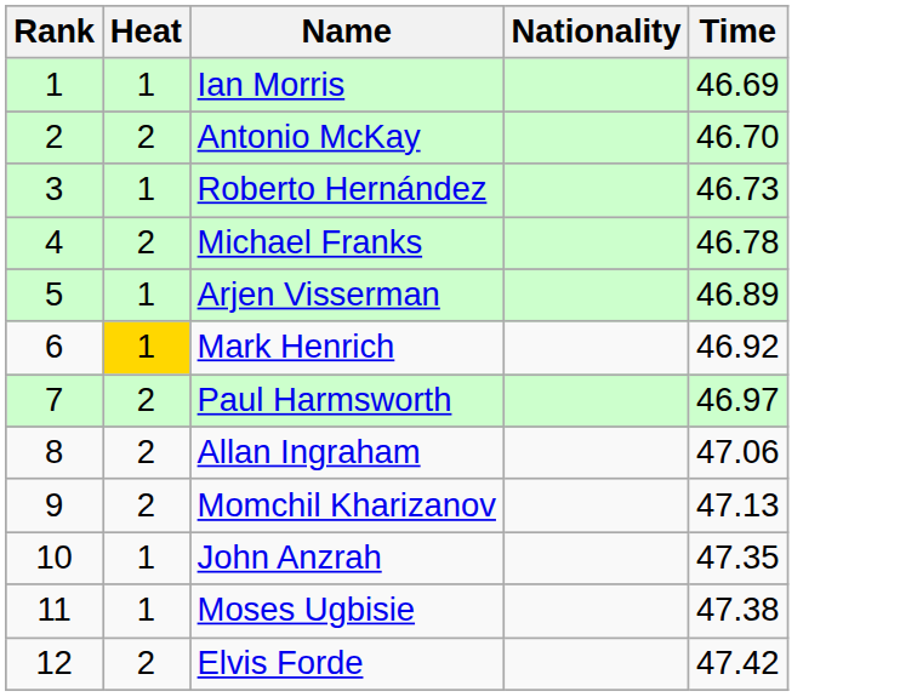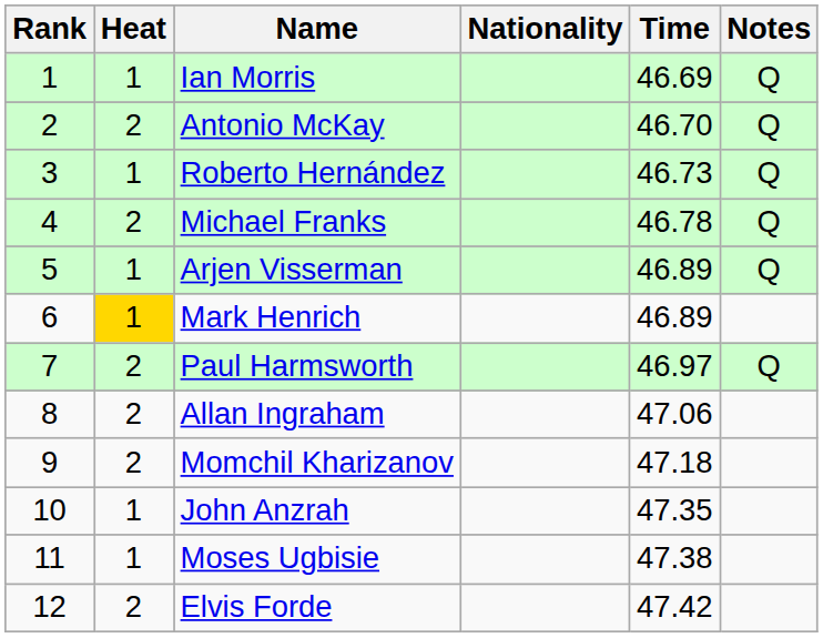 <table class="wikitable sortable" style="text-align:center">
 <tr>
 <th>Rank</th>
 <th>Heat</th>
 <th>Name</th>
 <th>Nationality</th>
 <th>Time</th>
+<th>Notes</th>
 </tr>
 <tr bgcolor=ccffcc>
 <td>1</td>
 <td>1</td>
 <td align="left"><a href='#'>Ian Morris</a></td>
 <td align=left></td>
 <td>46.69</td>
+<td>Q</td>
 </tr>
 <tr bgcolor=ccffcc>
 <td>2</td>
 <td>2</td>
 <td align="left"><a href='#'>Antonio McKay</a></td>
 <td align=left></td>
 <td>46.70</td>
+<td>Q</td>
 </tr>
 <tr bgcolor=ccffcc>
 <td>3</td>
 <td>1</td>
 <td align="left"><a href='#'>Roberto Hernández</a></td>
 <td align=left></td>
 <td>46.73</td>
+<td>Q</td>
 </tr>
 <tr bgcolor=ccffcc>
 <td>4</td>
 <td>2</td>
 <td align="left"><a href='#'>Michael Franks</a></td>
 <td align=left></td>
 <td>46.78</td>
+<td>Q</td>
 </tr>
 <tr bgcolor=ccffcc>
 <td>5</td>
 <td>1</td>
 <td align="left"><a href='#'>Arjen Visserman</a></td>
 <td align=left></td>
 <td>46.89</td>
+<td>Q</td>
 </tr>
 <tr>
 <td>6</td>
 <td style="background: gold;">1</td>
 <td align="left"><a href='#'>Mark Henrich</a></td>
 <td align=left></td>
-<td>46.92</td>
+<td>46.89</td>
+<td></td>
 </tr>
 <tr bgcolor=ccffcc>
 <td>7</td>
 <td>2</td>
 <td align="left"><a href='#'>Paul Harmsworth</a></td>
 <td align=left></td>
 <td>46.97</td>
+<td>Q</td>
 </tr>
 <tr>
 <td>8</td>
 <td>2</td>
 <td align="left"><a href='#'>Allan Ingraham</a></td>
 <td align=left></td>
 <td>47.06</td>
+<td></td>
 </tr>
 <tr>
 <td>9</td>
 <td>2</td>
 <td align="left"><a href='#'>Momchil Kharizanov</a></td>
 <td align=left></td>
-<td>47.13</td>
+<td>47.18</td>
+<td></td>
 </tr>
 <tr>
 <td>10</td>
 <td>1</td>
 <td align="left"><a href='#'>John Anzrah</a></td>
 <td align=left></td>
 <td>47.35</td>
+<td></td>
 </tr>
 <tr>
 <td>11</td>
 <td>1</td>
 <td align="left"><a href='#'>Moses Ugbisie</a></td>
 <td align=left></td>
 <td>47.38</td>
+<td></td>
 </tr>
 <tr>
 <td>12</td>
 <td>2</td>
 <td align="left"><a href='#'>Elvis Forde</a></td>
 <td align=left></td>
 <td>47.42</td>
+<td></td>
 </tr>
 </table>
